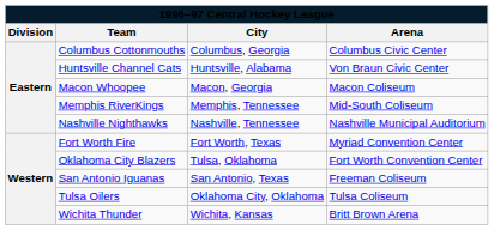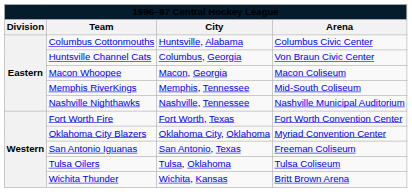 <table class="wikitable" style="width:auto">
 <tr>
 <td bgcolor="#051C2C" align="center" colspan="5"><strong><span>1996–97 Central Hockey League</span></strong></td>
 </tr>
 <tr>
 <th>Division</th>
 <th>Team</th>
 <th>City</th>
 <th>Arena</th>
 </tr>
 <tr>
 <th rowspan="5">Eastern</th>
 <td><a href='#'>Columbus Cottonmouths</a></td>
-<td><a href='#'>Columbus</a>, <a href='#'>Georgia</a></td>
+<td><a href='#'>Huntsville</a>, <a href='#'>Alabama</a></td>
 <td><a href='#'>Columbus Civic Center</a></td>
 </tr>
 <tr>
 <td><a href='#'>Huntsville Channel Cats</a></td>
-<td><a href='#'>Huntsville</a>, <a href='#'>Alabama</a></td>
+<td><a href='#'>Columbus</a>, <a href='#'>Georgia</a></td>
 <td><a href='#'>Von Braun Civic Center</a></td>
 </tr>
 <tr>
 <td><a href='#'>Macon Whoopee</a></td>
 <td><a href='#'>Macon</a>, <a href='#'>Georgia</a></td>
 <td><a href='#'>Macon Coliseum</a></td>
 </tr>
 <tr>
 <td><a href='#'>Memphis RiverKings</a></td>
 <td><a href='#'>Memphis</a>, <a href='#'>Tennessee</a></td>
 <td><a href='#'>Mid-South Coliseum</a></td>
 </tr>
 <tr>
 <td><a href='#'>Nashville Nighthawks</a></td>
 <td><a href='#'>Nashville</a>, <a href='#'>Tennessee</a></td>
 <td><a href='#'>Nashville Municipal Auditorium</a></td>
 </tr>
 <tr>
 <th rowspan="5">Western</th>
 <td><a href='#'>Fort Worth Fire</a></td>
 <td><a href='#'>Fort Worth</a>, <a href='#'>Texas</a></td>
-<td><a href='#'>Myriad Convention Center</a></td>
+<td><a href='#'>Fort Worth Convention Center</a></td>
 </tr>
 <tr>
 <td><a href='#'>Oklahoma City Blazers</a></td>
-<td><a href='#'>Tulsa</a>, <a href='#'>Oklahoma</a></td>
-<td><a href='#'>Fort Worth Convention Center</a></td>
+<td><a href='#'>Oklahoma City</a>, <a href='#'>Oklahoma</a></td>
+<td><a href='#'>Myriad Convention Center</a></td>
 </tr>
 <tr>
 <td><a href='#'>San Antonio Iguanas</a></td>
 <td><a href='#'>San Antonio</a>, <a href='#'>Texas</a></td>
 <td><a href='#'>Freeman Coliseum</a></td>
 </tr>
 <tr>
 <td><a href='#'>Tulsa Oilers</a></td>
-<td><a href='#'>Oklahoma City</a>, <a href='#'>Oklahoma</a></td>
+<td><a href='#'>Tulsa</a>, <a href='#'>Oklahoma</a></td>
 <td><a href='#'>Tulsa Coliseum</a></td>
 </tr>
 <tr>
 <td><a href='#'>Wichita Thunder</a></td>
 <td><a href='#'>Wichita</a>, <a href='#'>Kansas</a></td>
 <td><a href='#'>Britt Brown Arena</a></td>
 </tr>
 </table>
